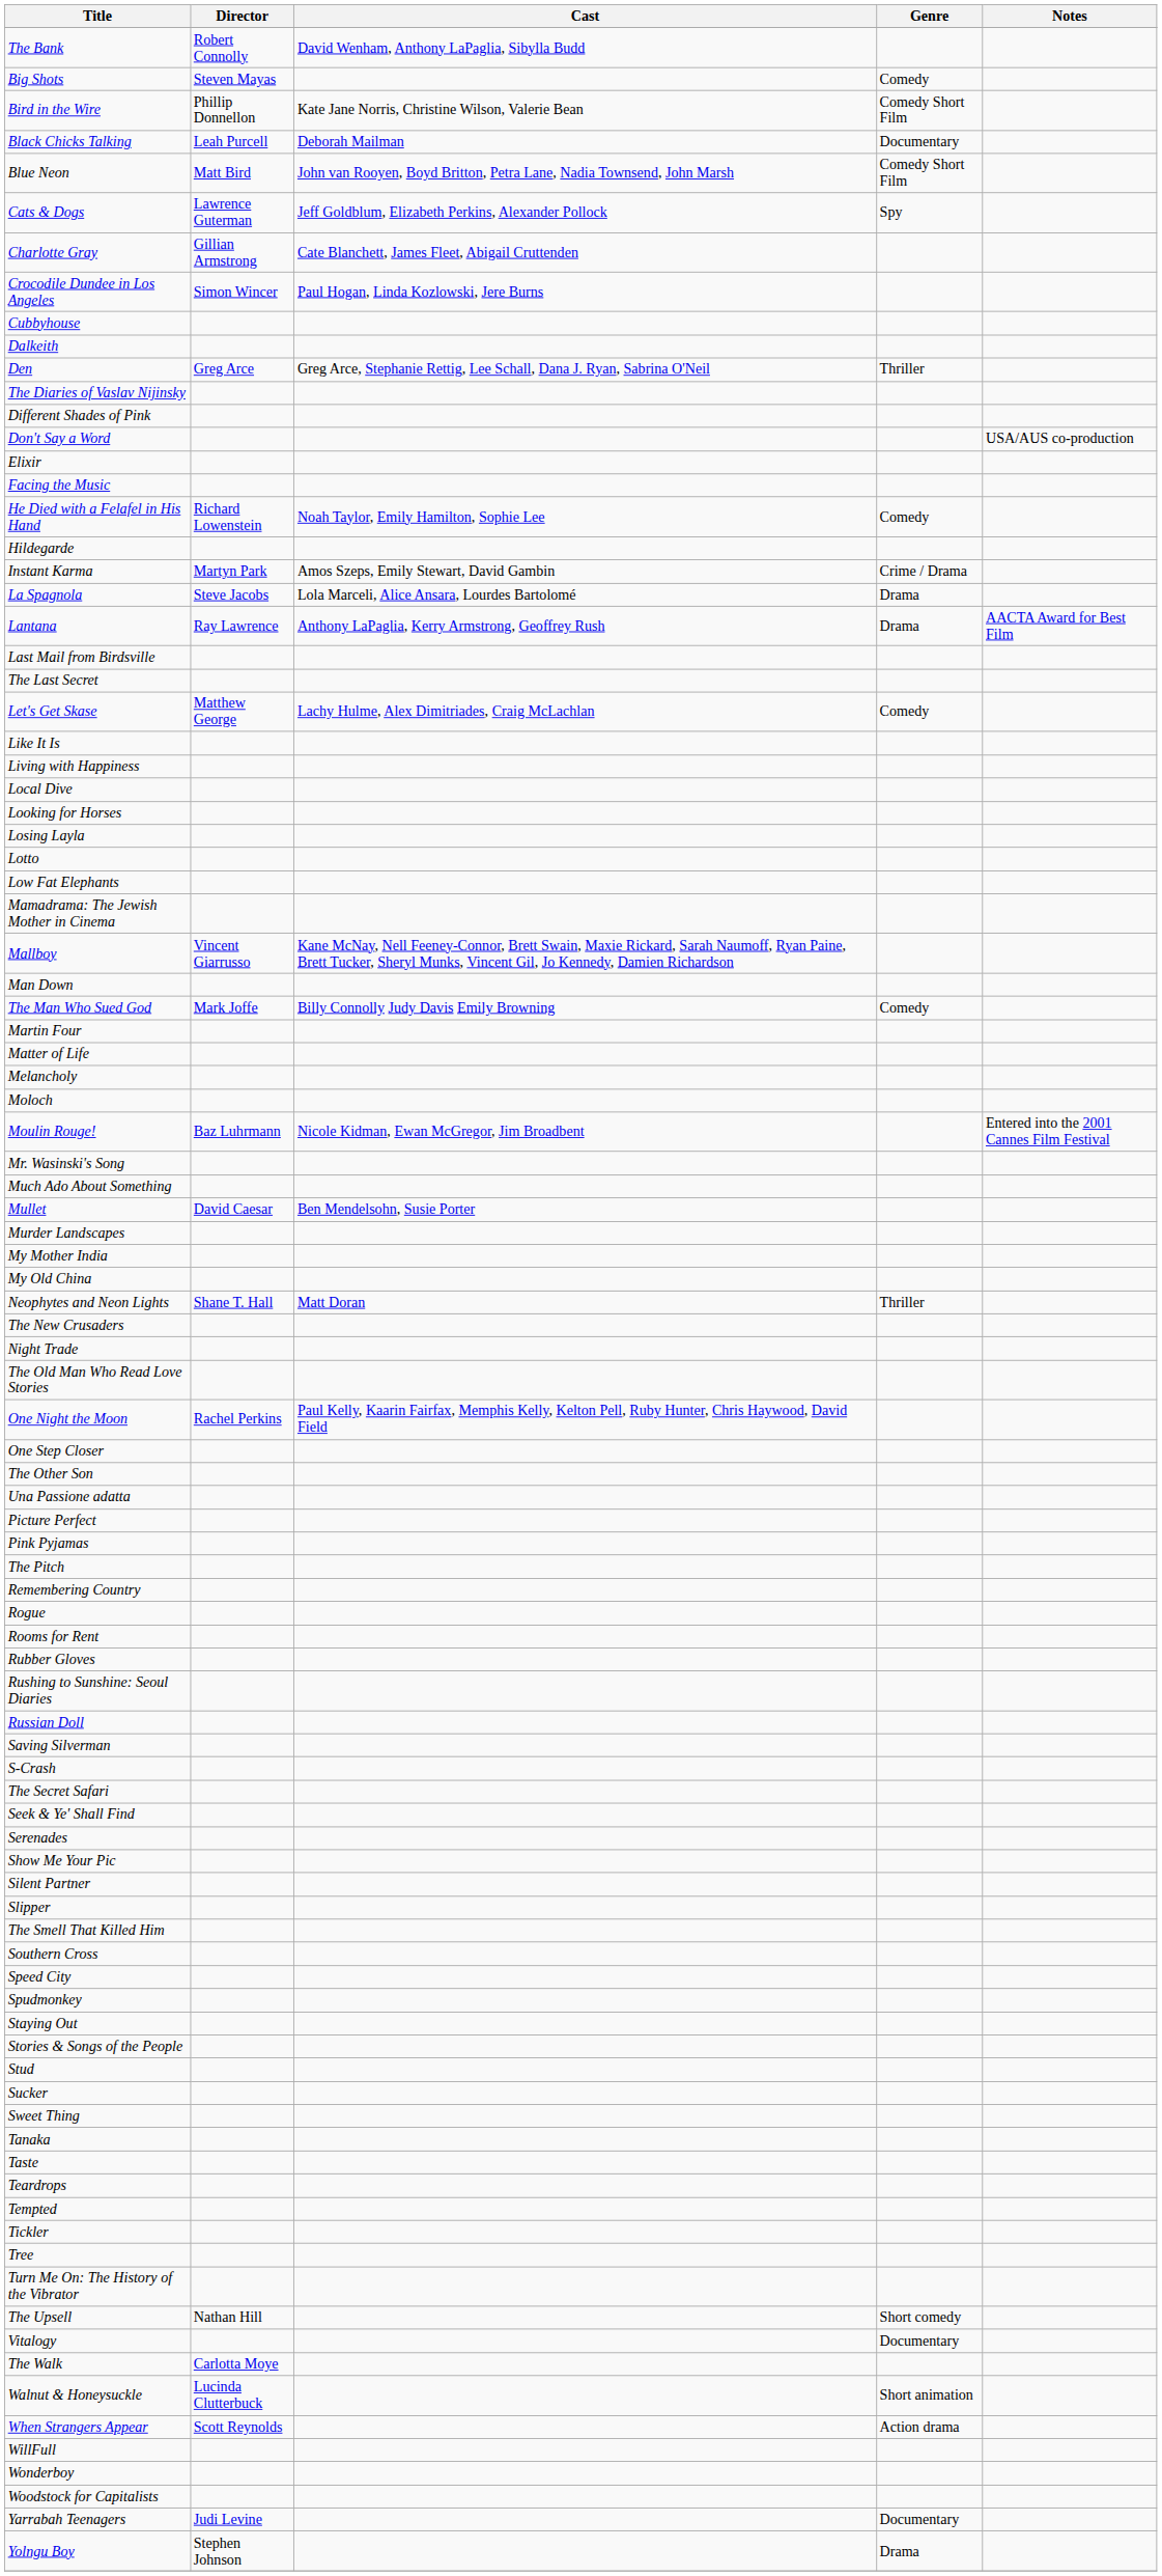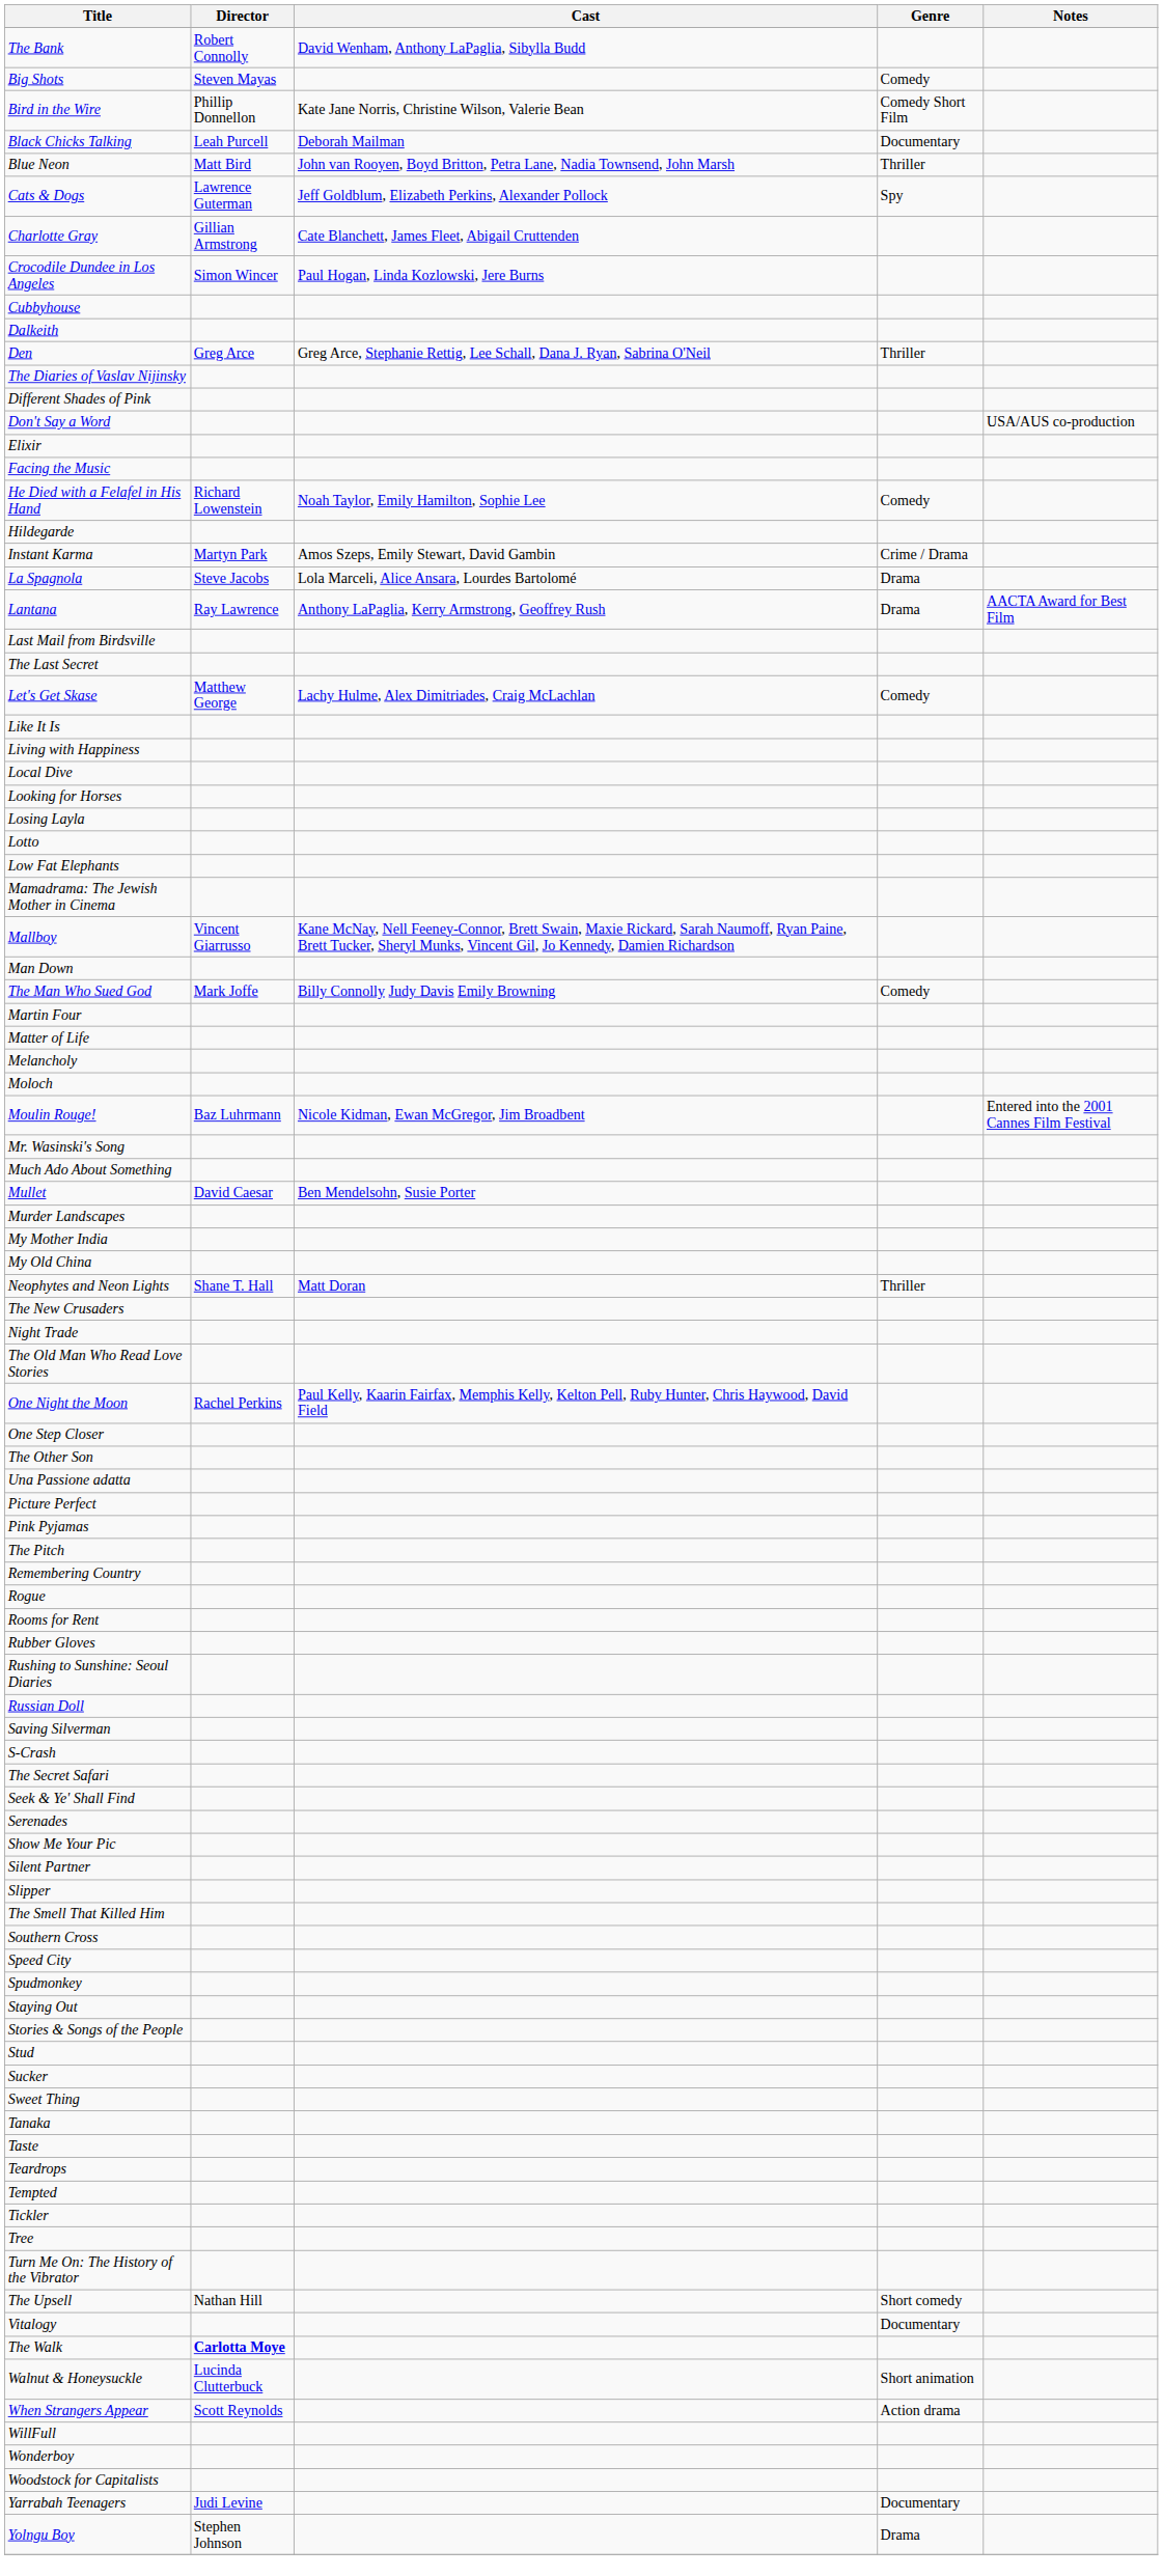 <table class="wikitable sortable" style="width:100%;">
 <tr>
 <th width>Title</th>
 <th width>Director</th>
 <th width>Cast</th>
 <th width>Genre</th>
 <th width>Notes</th>
 </tr>
 <tr>
 </tr>
 <tr>
 <td><em><a href='#'>The Bank</a></em></td>
 <td><a href='#'>Robert Connolly</a></td>
 <td><a href='#'>David Wenham</a>, <a href='#'>Anthony LaPaglia</a>, <a href='#'>Sibylla Budd</a></td>
 <td></td>
 <td></td>
 </tr>
 <tr>
 <td><em><a href='#'>Big Shots</a></em></td>
 <td><a href='#'>Steven Mayas</a></td>
 <td></td>
 <td>Comedy</td>
 <td></td>
 </tr>
 <tr>
 <td><em><a href='#'>Bird in the Wire</a></em></td>
 <td>Phillip Donnellon</td>
 <td>Kate Jane Norris, Christine Wilson, Valerie Bean</td>
 <td>Comedy Short Film</td>
 <td></td>
 </tr>
 <tr>
 <td><em><a href='#'>Black Chicks Talking</a></em></td>
 <td><a href='#'>Leah Purcell</a></td>
 <td><a href='#'>Deborah Mailman</a></td>
 <td>Documentary</td>
 <td></td>
 </tr>
 <tr>
 <td><em>Blue Neon</em></td>
 <td><a href='#'>Matt Bird</a></td>
 <td><a href='#'>John van Rooyen</a>, <a href='#'>Boyd Britton</a>, <a href='#'>Petra Lane</a>, <a href='#'>Nadia Townsend</a>, <a href='#'>John Marsh</a></td>
-<td>Comedy Short Film</td>
+<td>Thriller</td>
 <td></td>
 </tr>
 <tr>
 <td><em><a href='#'>Cats & Dogs</a></em></td>
 <td><a href='#'>Lawrence Guterman</a></td>
 <td><a href='#'>Jeff Goldblum</a>, <a href='#'>Elizabeth Perkins</a>, <a href='#'>Alexander Pollock</a></td>
 <td>Spy</td>
 <td></td>
 </tr>
 <tr>
 <td><em><a href='#'>Charlotte Gray</a></em></td>
 <td><a href='#'>Gillian Armstrong</a></td>
 <td><a href='#'>Cate Blanchett</a>, <a href='#'>James Fleet</a>, <a href='#'>Abigail Cruttenden</a></td>
 <td></td>
 <td></td>
 </tr>
 <tr>
 <td><em><a href='#'>Crocodile Dundee in Los Angeles</a></em></td>
 <td><a href='#'>Simon Wincer</a></td>
 <td><a href='#'>Paul Hogan</a>, <a href='#'>Linda Kozlowski</a>, <a href='#'>Jere Burns</a></td>
 <td></td>
 <td></td>
 </tr>
 <tr>
 <td><em><a href='#'>Cubbyhouse</a></em></td>
 <td></td>
 <td></td>
 <td></td>
 <td></td>
 </tr>
 <tr>
 <td><em><a href='#'>Dalkeith</a></em></td>
 <td></td>
 <td></td>
 <td></td>
 <td></td>
 </tr>
 <tr>
 <td><em><a href='#'>Den</a></em></td>
 <td><a href='#'>Greg Arce</a></td>
 <td>Greg Arce, <a href='#'>Stephanie Rettig</a>, <a href='#'>Lee Schall</a>, <a href='#'>Dana J. Ryan</a>, <a href='#'>Sabrina O'Neil</a></td>
 <td>Thriller</td>
 <td></td>
 </tr>
 <tr>
 <td><em><a href='#'>The Diaries of Vaslav Nijinsky</a></em></td>
 <td></td>
 <td></td>
 <td></td>
 <td></td>
 </tr>
 <tr>
 <td><em>Different Shades of Pink</em></td>
 <td></td>
 <td></td>
 <td></td>
 <td></td>
 </tr>
 <tr>
 <td><em><a href='#'>Don't Say a Word</a></em></td>
 <td></td>
 <td></td>
 <td></td>
 <td>USA/AUS co-production</td>
 </tr>
 <tr>
 <td><em>Elixir</em></td>
 <td></td>
 <td></td>
 <td></td>
 <td></td>
 </tr>
 <tr>
 <td><em><a href='#'>Facing the Music</a></em></td>
 <td></td>
 <td></td>
 <td></td>
 <td></td>
 </tr>
 <tr>
 <td><em><a href='#'>He Died with a Felafel in His Hand</a></em></td>
 <td><a href='#'>Richard Lowenstein</a></td>
 <td><a href='#'>Noah Taylor</a>, <a href='#'>Emily Hamilton</a>, <a href='#'>Sophie Lee</a></td>
 <td>Comedy</td>
 <td></td>
 </tr>
 <tr>
 <td><em>Hildegarde</em></td>
 <td></td>
 <td></td>
 <td></td>
 <td></td>
 </tr>
 <tr>
 <td><em>Instant Karma</em></td>
 <td><a href='#'>Martyn Park</a></td>
 <td>Amos Szeps, Emily Stewart, David Gambin</td>
 <td>Crime / Drama</td>
 <td></td>
 </tr>
 <tr>
 <td><em><a href='#'>La Spagnola</a></em></td>
 <td><a href='#'>Steve Jacobs</a></td>
 <td>Lola Marceli, <a href='#'>Alice Ansara</a>, Lourdes Bartolomé</td>
 <td>Drama</td>
 <td></td>
 </tr>
 <tr>
 <td><em><a href='#'>Lantana</a></em></td>
 <td><a href='#'>Ray Lawrence</a></td>
 <td><a href='#'>Anthony LaPaglia</a>, <a href='#'>Kerry Armstrong</a>, <a href='#'>Geoffrey Rush</a></td>
 <td>Drama</td>
 <td><a href='#'>AACTA Award for Best Film</a></td>
 </tr>
 <tr>
 <td><em>Last Mail from Birdsville</em></td>
 <td></td>
 <td></td>
 <td></td>
 <td></td>
 </tr>
 <tr>
 <td><em>The Last Secret</em></td>
 <td></td>
 <td></td>
 <td></td>
 <td></td>
 </tr>
 <tr>
 <td><em><a href='#'>Let's Get Skase</a></em></td>
 <td><a href='#'>Matthew George</a></td>
 <td><a href='#'>Lachy Hulme</a>, <a href='#'>Alex Dimitriades</a>, <a href='#'>Craig McLachlan</a></td>
 <td>Comedy</td>
 <td></td>
 </tr>
 <tr>
 <td><em>Like It Is</em></td>
 <td></td>
 <td></td>
 <td></td>
 <td></td>
 </tr>
 <tr>
 <td><em>Living with Happiness</em></td>
 <td></td>
 <td></td>
 <td></td>
 <td></td>
 </tr>
 <tr>
 <td><em>Local Dive</em></td>
 <td></td>
 <td></td>
 <td></td>
 <td></td>
 </tr>
 <tr>
 <td><em>Looking for Horses</em></td>
 <td></td>
 <td></td>
 <td></td>
 <td></td>
 </tr>
 <tr>
 <td><em>Losing Layla</em></td>
 <td></td>
 <td></td>
 <td></td>
 <td></td>
 </tr>
 <tr>
 <td><em>Lotto</em></td>
 <td></td>
 <td></td>
 <td></td>
 <td></td>
 </tr>
 <tr>
 <td><em>Low Fat Elephants</em></td>
 <td></td>
 <td></td>
 <td></td>
 <td></td>
 </tr>
 <tr>
 <td><em>Mamadrama: The Jewish Mother in Cinema</em></td>
 <td></td>
 <td></td>
 <td></td>
 <td></td>
 </tr>
 <tr>
 <td><em><a href='#'>Mallboy</a></em></td>
 <td><a href='#'>Vincent Giarrusso</a></td>
 <td><a href='#'>Kane McNay</a>, <a href='#'>Nell Feeney-Connor</a>, <a href='#'>Brett Swain</a>, <a href='#'>Maxie Rickard</a>, <a href='#'>Sarah Naumoff</a>, <a href='#'>Ryan Paine</a>, <a href='#'>Brett Tucker</a>, <a href='#'>Sheryl Munks</a>, <a href='#'>Vincent Gil</a>, <a href='#'>Jo Kennedy</a>, <a href='#'>Damien Richardson</a></td>
 <td></td>
 <td></td>
 </tr>
 <tr>
 <td><em>Man Down</em></td>
 <td></td>
 <td></td>
 <td></td>
 <td></td>
 </tr>
 <tr>
 <td><em><a href='#'>The Man Who Sued God</a></em></td>
 <td><a href='#'>Mark Joffe</a></td>
 <td><a href='#'>Billy Connolly</a> <a href='#'>Judy Davis</a> <a href='#'>Emily Browning</a></td>
 <td>Comedy</td>
 <td></td>
 </tr>
 <tr>
 <td><em>Martin Four</em></td>
 <td></td>
 <td></td>
 <td></td>
 <td></td>
 </tr>
 <tr>
 <td><em>Matter of Life</em></td>
 <td></td>
 <td></td>
 <td></td>
 <td></td>
 </tr>
 <tr>
 <td><em>Melancholy</em></td>
 <td></td>
 <td></td>
 <td></td>
 <td></td>
 </tr>
 <tr>
 <td><em>Moloch</em></td>
 <td></td>
 <td></td>
 <td></td>
 <td></td>
 </tr>
 <tr>
 <td><em><a href='#'>Moulin Rouge!</a></em></td>
 <td><a href='#'>Baz Luhrmann</a></td>
 <td><a href='#'>Nicole Kidman</a>, <a href='#'>Ewan McGregor</a>, <a href='#'>Jim Broadbent</a></td>
 <td></td>
 <td>Entered into the <a href='#'>2001 Cannes Film Festival</a></td>
 </tr>
 <tr>
 <td><em>Mr. Wasinski's Song</em></td>
 <td></td>
 <td></td>
 <td></td>
 <td></td>
 </tr>
 <tr>
 <td><em>Much Ado About Something</em></td>
 <td></td>
 <td></td>
 <td></td>
 <td></td>
 </tr>
 <tr>
 <td><em><a href='#'>Mullet</a></em></td>
 <td><a href='#'>David Caesar</a></td>
 <td><a href='#'>Ben Mendelsohn</a>, <a href='#'>Susie Porter</a></td>
 <td></td>
 <td></td>
 </tr>
 <tr>
 <td><em>Murder Landscapes</em></td>
 <td></td>
 <td></td>
 <td></td>
 <td></td>
 </tr>
 <tr>
 <td><em>My Mother India</em></td>
 <td></td>
 <td></td>
 <td></td>
 <td></td>
 </tr>
 <tr>
 <td><em>My Old China</em></td>
 <td></td>
 <td></td>
 <td></td>
 <td></td>
 </tr>
 <tr>
 <td><em>Neophytes and Neon Lights</em></td>
 <td><a href='#'>Shane T. Hall</a></td>
 <td><a href='#'>Matt Doran</a></td>
 <td>Thriller</td>
 <td></td>
 </tr>
 <tr>
 <td><em>The New Crusaders</em></td>
 <td></td>
 <td></td>
 <td></td>
 <td></td>
 </tr>
 <tr>
 <td><em>Night Trade</em></td>
 <td></td>
 <td></td>
 <td></td>
 <td></td>
 </tr>
 <tr>
 <td><em>The Old Man Who Read Love Stories</em></td>
 <td></td>
 <td></td>
 <td></td>
 <td></td>
 </tr>
 <tr>
 <td><em><a href='#'>One Night the Moon</a></em></td>
 <td><a href='#'>Rachel Perkins</a></td>
 <td><a href='#'>Paul Kelly</a>, <a href='#'>Kaarin Fairfax</a>, <a href='#'>Memphis Kelly</a>, <a href='#'>Kelton Pell</a>, <a href='#'>Ruby Hunter</a>, <a href='#'>Chris Haywood</a>, <a href='#'>David Field</a></td>
 <td></td>
 <td></td>
 </tr>
 <tr>
 <td><em>One Step Closer</em></td>
 <td></td>
 <td></td>
 <td></td>
 <td></td>
 </tr>
 <tr>
 <td><em>The Other Son</em></td>
 <td></td>
 <td></td>
 <td></td>
 <td></td>
 </tr>
 <tr>
 <td><em>Una Passione adatta</em></td>
 <td></td>
 <td></td>
 <td></td>
 <td></td>
 </tr>
 <tr>
 <td><em>Picture Perfect</em></td>
 <td></td>
 <td></td>
 <td></td>
 <td></td>
 </tr>
 <tr>
 <td><em>Pink Pyjamas</em></td>
 <td></td>
 <td></td>
 <td></td>
 <td></td>
 </tr>
 <tr>
 <td><em>The Pitch</em></td>
 <td></td>
 <td></td>
 <td></td>
 <td></td>
 </tr>
 <tr>
 <td><em>Remembering Country</em></td>
 <td></td>
 <td></td>
 <td></td>
 <td></td>
 </tr>
 <tr>
 <td><em>Rogue</em></td>
 <td></td>
 <td></td>
 <td></td>
 <td></td>
 </tr>
 <tr>
 <td><em>Rooms for Rent</em></td>
 <td></td>
 <td></td>
 <td></td>
 <td></td>
 </tr>
 <tr>
 <td><em>Rubber Gloves</em></td>
 <td></td>
 <td></td>
 <td></td>
 <td></td>
 </tr>
 <tr>
 <td><em>Rushing to Sunshine: Seoul Diaries</em></td>
 <td></td>
 <td></td>
 <td></td>
 <td></td>
 </tr>
 <tr>
 <td><em><a href='#'>Russian Doll</a></em></td>
 <td></td>
 <td></td>
 <td></td>
 <td></td>
 </tr>
 <tr>
 <td><em>Saving Silverman</em></td>
 <td></td>
 <td></td>
 <td></td>
 <td></td>
 </tr>
 <tr>
 <td><em>S-Crash</em></td>
 <td></td>
 <td></td>
 <td></td>
 <td></td>
 </tr>
 <tr>
 <td><em>The Secret Safari</em></td>
 <td></td>
 <td></td>
 <td></td>
 <td></td>
 </tr>
 <tr>
 <td><em>Seek & Ye' Shall Find</em></td>
 <td></td>
 <td></td>
 <td></td>
 <td></td>
 </tr>
 <tr>
 <td><em>Serenades</em></td>
 <td></td>
 <td></td>
 <td></td>
 <td></td>
 </tr>
 <tr>
 <td><em>Show Me Your Pic</em></td>
 <td></td>
 <td></td>
 <td></td>
 <td></td>
 </tr>
 <tr>
 <td><em>Silent Partner</em></td>
 <td></td>
 <td></td>
 <td></td>
 <td></td>
 </tr>
 <tr>
 <td><em>Slipper</em></td>
 <td></td>
 <td></td>
 <td></td>
 <td></td>
 </tr>
 <tr>
 <td><em>The Smell That Killed Him</em></td>
 <td></td>
 <td></td>
 <td></td>
 <td></td>
 </tr>
 <tr>
 <td><em>Southern Cross</em></td>
 <td></td>
 <td></td>
 <td></td>
 <td></td>
 </tr>
 <tr>
 <td><em>Speed City</em></td>
 <td></td>
 <td></td>
 <td></td>
 <td></td>
 </tr>
 <tr>
 <td><em>Spudmonkey</em></td>
 <td></td>
 <td></td>
 <td></td>
 <td></td>
 </tr>
 <tr>
 <td><em>Staying Out</em></td>
 <td></td>
 <td></td>
 <td></td>
 <td></td>
 </tr>
 <tr>
 <td><em>Stories & Songs of the People</em></td>
 <td></td>
 <td></td>
 <td></td>
 <td></td>
 </tr>
 <tr>
 <td><em>Stud</em></td>
 <td></td>
 <td></td>
 <td></td>
 <td></td>
 </tr>
 <tr>
 <td><em>Sucker</em></td>
 <td></td>
 <td></td>
 <td></td>
 <td></td>
 </tr>
 <tr>
 <td><em>Sweet Thing</em></td>
 <td></td>
 <td></td>
 <td></td>
 <td></td>
 </tr>
 <tr>
 <td><em>Tanaka</em></td>
 <td></td>
 <td></td>
 <td></td>
 <td></td>
 </tr>
 <tr>
 <td><em>Taste</em></td>
 <td></td>
 <td></td>
 <td></td>
 <td></td>
 </tr>
 <tr>
 <td><em>Teardrops</em></td>
 <td></td>
 <td></td>
 <td></td>
 <td></td>
 </tr>
 <tr>
 <td><em>Tempted</em></td>
 <td></td>
 <td></td>
 <td></td>
 <td></td>
 </tr>
 <tr>
 <td><em>Tickler</em></td>
 <td></td>
 <td></td>
 <td></td>
 <td></td>
 </tr>
 <tr>
 <td><em>Tree</em></td>
 <td></td>
 <td></td>
 <td></td>
 <td></td>
 </tr>
 <tr>
 <td><em>Turn Me On: The History of the Vibrator</em></td>
 <td></td>
 <td></td>
 <td></td>
 <td></td>
 </tr>
 <tr>
 <td><em>The Upsell</em></td>
 <td>Nathan Hill</td>
 <td></td>
 <td>Short comedy</td>
 <td></td>
 </tr>
 <tr>
 <td><em>Vitalogy</em></td>
 <td></td>
 <td></td>
 <td>Documentary</td>
 <td></td>
 </tr>
 <tr>
 <td><em>The Walk</em></td>
-<td><a href='#'>Carlotta Moye</a></td>
+<td><strong><a href='#'>Carlotta Moye</a></strong></td>
 <td></td>
 <td></td>
 <td></td>
 </tr>
 <tr>
 <td><em>Walnut & Honeysuckle</em></td>
 <td><a href='#'>Lucinda Clutterbuck</a></td>
 <td></td>
 <td>Short animation</td>
 <td></td>
 </tr>
 <tr>
 <td><em><a href='#'>When Strangers Appear</a></em></td>
 <td><a href='#'>Scott Reynolds</a></td>
 <td></td>
 <td>Action drama</td>
 <td></td>
 </tr>
 <tr>
 <td><em>WillFull</em></td>
 <td></td>
 <td></td>
 <td></td>
 <td></td>
 </tr>
 <tr>
 <td><em>Wonderboy</em></td>
 <td></td>
 <td></td>
 <td></td>
 <td></td>
 </tr>
 <tr>
 <td><em>Woodstock for Capitalists</em></td>
 <td></td>
 <td></td>
 <td></td>
 <td></td>
 </tr>
 <tr>
 <td><em>Yarrabah Teenagers</em></td>
 <td><a href='#'>Judi Levine</a></td>
 <td></td>
 <td>Documentary</td>
 <td></td>
 </tr>
 <tr>
 <td><em><a href='#'>Yolngu Boy</a></em></td>
 <td>Stephen Johnson</td>
 <td></td>
 <td>Drama</td>
 <td></td>
 </tr>
 <tr>
 </tr>
 </table>
